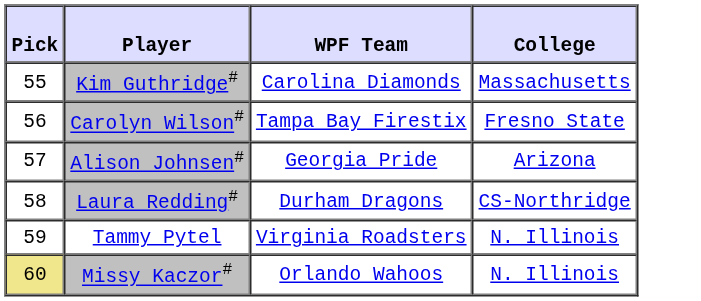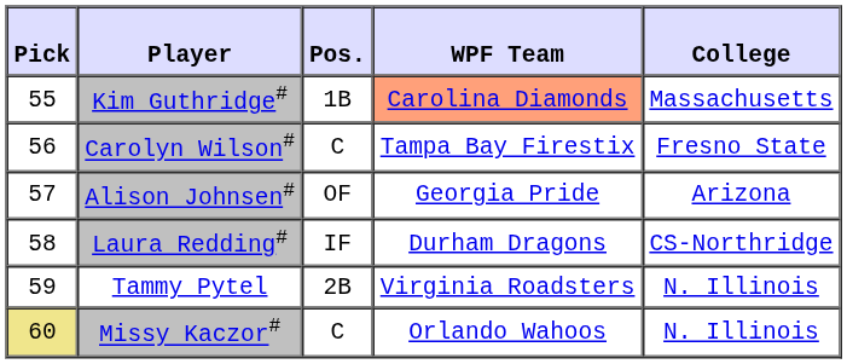 <table style="text-align: center" border="1" cellpadding="3" cellspacing="0">
 <tr>
 <th style="background:#ddf;"><br>Pick</th>
 <th style="background:#ddf;"><br>Player</th>
+<th style="background:#ddf;"><br>Pos.</th>
 <th style="background:#ddf;"><br>WPF Team</th>
 <th style="background:#ddf;"><br>College</th>
 </tr>
 <tr>
 <td>55</td>
 <td style="background:#C0C0C0;"><a href='#'>Kim Guthridge</a><sup>#</sup></td>
-<td><a href='#'>Carolina Diamonds</a></td>
+<td>1B</td>
+<td style="background: lightsalmon;"><a href='#'>Carolina Diamonds</a></td>
 <td><a href='#'>Massachusetts</a></td>
 </tr>
 <tr>
 <td>56</td>
 <td style="background:#C0C0C0;"><a href='#'>Carolyn Wilson</a><sup>#</sup></td>
+<td>C</td>
 <td><a href='#'>Tampa Bay Firestix</a></td>
 <td><a href='#'>Fresno State</a></td>
 </tr>
 <tr>
 <td>57</td>
 <td style="background:#C0C0C0;"><a href='#'>Alison Johnsen</a><sup>#</sup></td>
+<td>OF</td>
 <td><a href='#'>Georgia Pride</a></td>
 <td><a href='#'>Arizona</a></td>
 </tr>
 <tr>
 <td>58</td>
 <td style="background:#C0C0C0;"><a href='#'>Laura Redding</a><sup>#</sup></td>
+<td>IF</td>
 <td><a href='#'>Durham Dragons</a></td>
 <td><a href='#'>CS-Northridge</a></td>
 </tr>
 <tr>
 <td>59</td>
 <td><a href='#'>Tammy Pytel</a></td>
+<td>2B</td>
 <td><a href='#'>Virginia Roadsters</a></td>
 <td><a href='#'>N. Illinois</a></td>
 </tr>
 <tr>
 <td style="background: khaki;">60</td>
 <td style="background:#C0C0C0;"><a href='#'>Missy Kaczor</a><sup>#</sup></td>
+<td>C</td>
 <td><a href='#'>Orlando Wahoos</a></td>
 <td><a href='#'>N. Illinois</a></td>
 </tr>
 </table>
